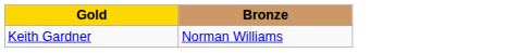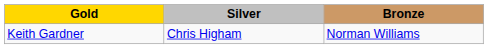 <table class="wikitable" style="text-align:left">
 <tr align="center">
 <td width=200 bgcolor=gold><strong>Gold</strong></td>
+<td width=200 bgcolor=silver><strong>Silver</strong></td>
 <td width=200 bgcolor=CC9966><strong>Bronze</strong></td>
 </tr>
 <tr>
 <td><a href='#'>Keith Gardner</a><br><em></em></td>
+<td><a href='#'>Chris Higham</a><br><em></em></td>
 <td><a href='#'>Norman Williams</a><br><em></em></td>
 </tr>
 </table>
